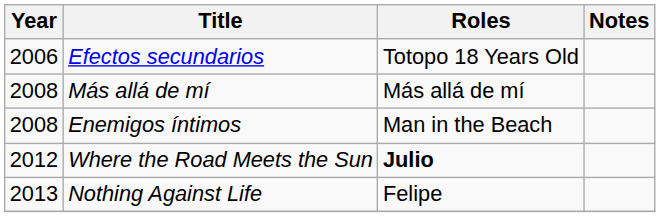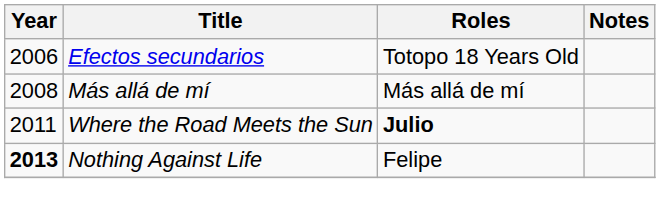 <table class="wikitable sortable">
 <tr>
 <th>Year</th>
 <th>Title</th>
 <th>Roles</th>
 <th>Notes</th>
 </tr>
 <tr>
 <td>2006</td>
 <td><em><a href='#'>Efectos secundarios</a></em></td>
 <td>Totopo 18 Years Old</td>
 <td></td>
 </tr>
 <tr>
 <td>2008</td>
 <td><em>Más allá de mí</em></td>
 <td>Más allá de mí</td>
 <td></td>
 </tr>
 <tr>
-<td>2008</td>
-<td><em>Enemigos íntimos</em></td>
-<td>Man in the Beach</td>
-<td></td>
-</tr>
-<tr>
-<td>2012</td>
+<td>2011</td>
 <td><em>Where the Road Meets the Sun</em></td>
 <td><strong>Julio</strong></td>
 <td></td>
 </tr>
 <tr>
-<td>2013</td>
+<td><strong>2013</strong></td>
 <td><em>Nothing Against Life</em></td>
 <td>Felipe</td>
 <td></td>
 </tr>
 <tr>
 </tr>
 </table>
